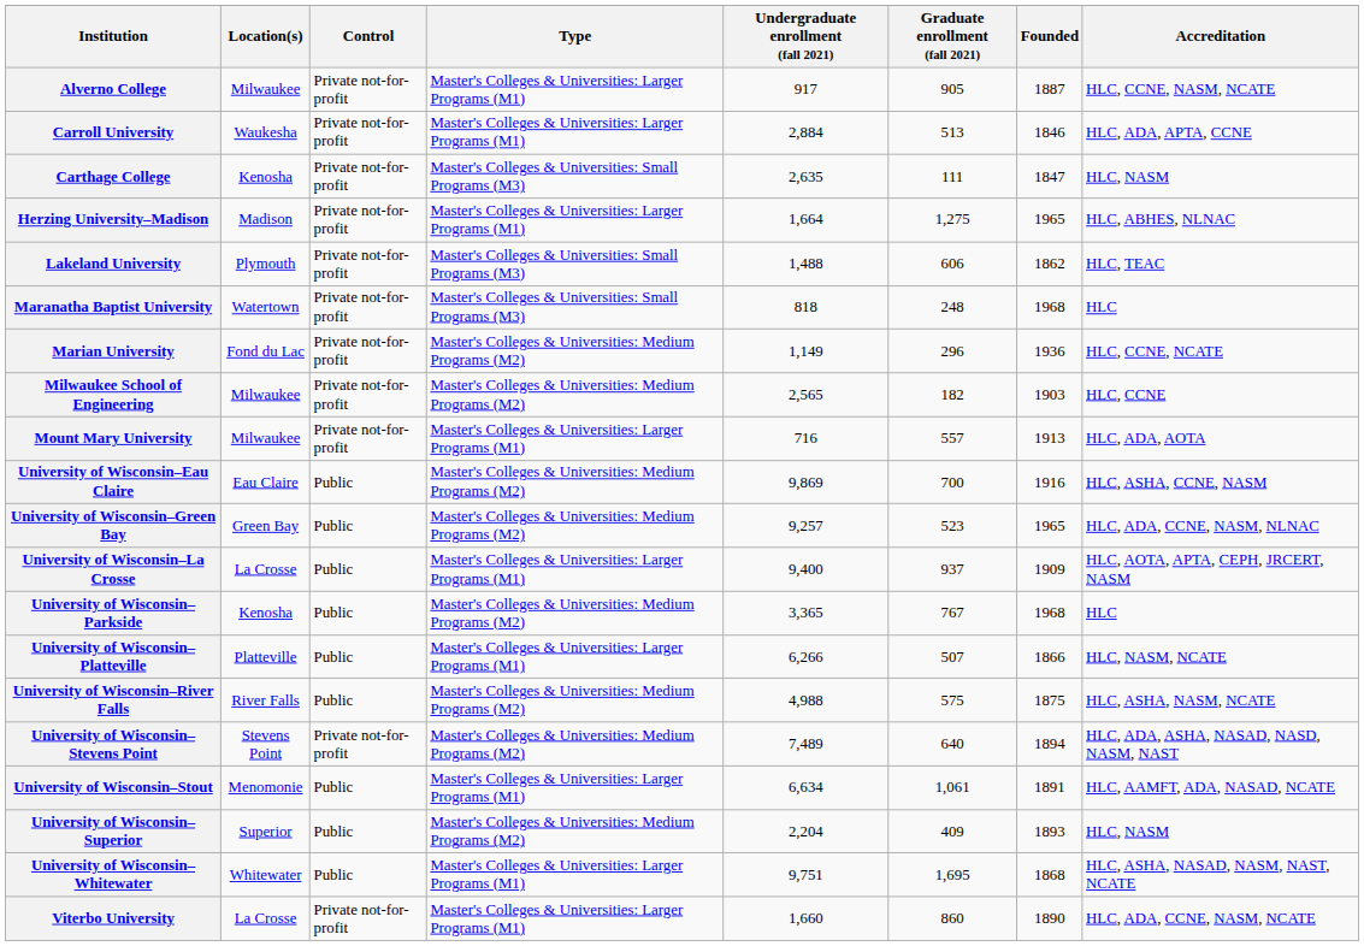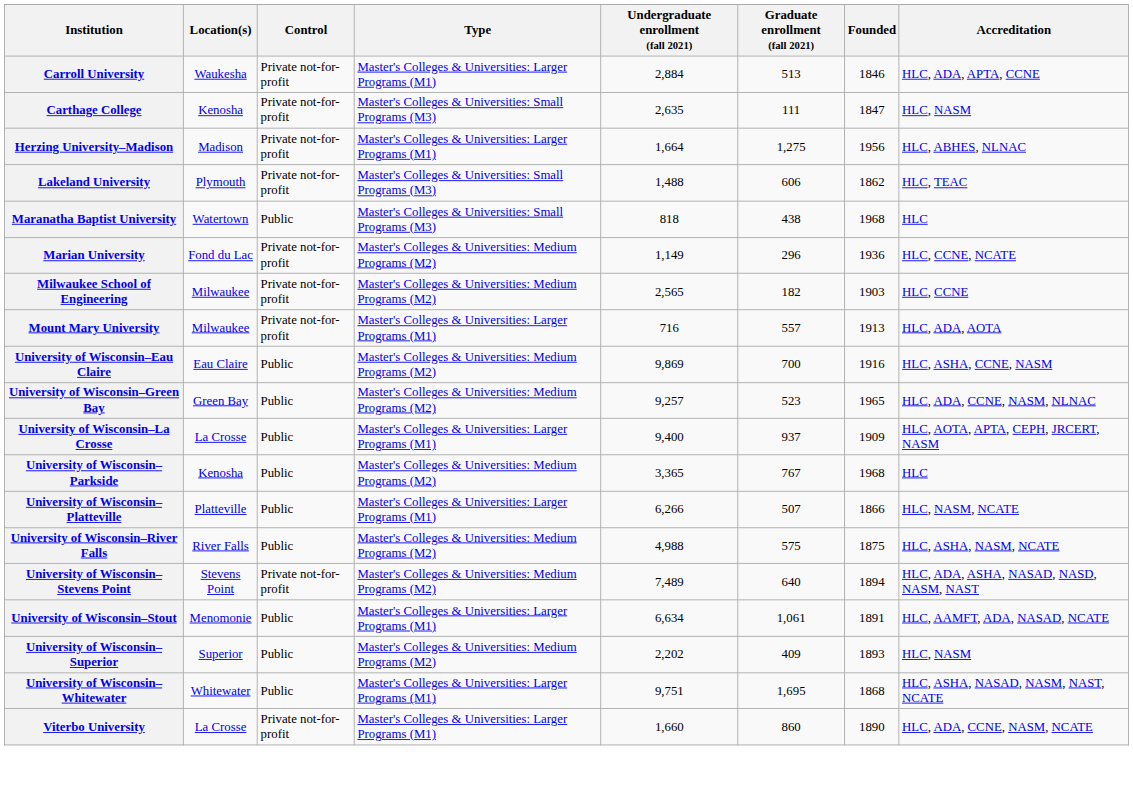 <table class="wikitable sortable plainrowheaders" style="text-align:left; width:100%; font-size:90%">
 <tr>
 </tr>
 <tr>
 <th scope="col">Institution</th>
 <th scope="col">Location(s)</th>
 <th scope="col">Control</th>
 <th scope="col">Type</th>
 <th scope="col">Undergraduate enrollment<br><small>(fall 2021)</small></th>
 <th scope="col">Graduate enrollment<br><small>(fall 2021)</small></th>
 <th scope="col">Founded</th>
 <th scope="col">Accreditation</th>
-</tr>
-<tr>
-<th scope="row"><a href='#'>Alverno College</a></th>
-<td align="center"><a href='#'>Milwaukee</a></td>
-<td>Private not-for-profit</td>
-<td><a href='#'>Master's Colleges & Universities: Larger Programs (M1)</a></td>
-<td align="center">917</td>
-<td align="center">905</td>
-<td align="center">1887</td>
-<td><a href='#'>HLC</a>, <a href='#'>CCNE</a>, <a href='#'>NASM</a>, <a href='#'>NCATE</a></td>
 </tr>
 <tr>
 <th scope="row"><a href='#'>Carroll University</a></th>
 <td align="center"><a href='#'>Waukesha</a></td>
 <td>Private not-for-profit</td>
 <td><a href='#'>Master's Colleges & Universities: Larger Programs (M1)</a></td>
 <td align="center">2,884</td>
 <td align="center">513</td>
 <td align="center">1846</td>
 <td><a href='#'>HLC</a>, <a href='#'>ADA</a>, <a href='#'>APTA</a>, <a href='#'>CCNE</a></td>
 </tr>
 <tr>
 <th scope="row"><a href='#'>Carthage College</a></th>
 <td align="center"><a href='#'>Kenosha</a></td>
 <td>Private not-for-profit</td>
 <td><a href='#'>Master's Colleges & Universities: Small Programs (M3)</a></td>
 <td align="center">2,635</td>
 <td align="center">111</td>
 <td align="center">1847</td>
 <td><a href='#'>HLC</a>, <a href='#'>NASM</a></td>
 </tr>
 <tr>
 <th scope="row"><a href='#'>Herzing University–Madison</a></th>
 <td align="center"><a href='#'>Madison</a></td>
 <td>Private not-for-profit</td>
 <td><a href='#'>Master's Colleges & Universities: Larger Programs (M1)</a></td>
 <td align="center">1,664</td>
 <td align="center">1,275</td>
-<td align="center">1965</td>
+<td align="center">1956</td>
 <td><a href='#'>HLC</a>, <a href='#'>ABHES</a>, <a href='#'>NLNAC</a></td>
 </tr>
 <tr>
 <th scope="row"><a href='#'>Lakeland University</a></th>
 <td align="center"><a href='#'>Plymouth</a></td>
 <td>Private not-for-profit</td>
 <td><a href='#'>Master's Colleges & Universities: Small Programs (M3)</a></td>
 <td align="center">1,488</td>
 <td align="center">606</td>
 <td align="center">1862</td>
 <td><a href='#'>HLC</a>, <a href='#'>TEAC</a></td>
 </tr>
 <tr>
 <th scope="row"><a href='#'>Maranatha Baptist University</a></th>
 <td align="center"><a href='#'>Watertown</a></td>
-<td>Private not-for-profit</td>
+<td>Public</td>
 <td><a href='#'>Master's Colleges & Universities: Small Programs (M3)</a></td>
 <td align="center">818</td>
-<td align="center">248</td>
+<td align="center">438</td>
 <td align="center">1968</td>
 <td><a href='#'>HLC</a></td>
 </tr>
 <tr>
 <th scope="row"><a href='#'>Marian University</a></th>
 <td align="center"><a href='#'>Fond du Lac</a></td>
 <td>Private not-for-profit</td>
 <td><a href='#'>Master's Colleges & Universities: Medium Programs (M2)</a></td>
 <td align="center">1,149</td>
 <td align="center">296</td>
 <td align="center">1936</td>
 <td><a href='#'>HLC</a>, <a href='#'>CCNE</a>, <a href='#'>NCATE</a></td>
 </tr>
 <tr>
 <th scope="row"><a href='#'>Milwaukee School of Engineering</a></th>
 <td align="center"><a href='#'>Milwaukee</a></td>
 <td>Private not-for-profit</td>
 <td><a href='#'>Master's Colleges & Universities: Medium Programs (M2)</a></td>
 <td align="center">2,565</td>
 <td align="center">182</td>
 <td align="center">1903</td>
 <td><a href='#'>HLC</a>, <a href='#'>CCNE</a></td>
 </tr>
 <tr>
 <th scope="row"><a href='#'>Mount Mary University</a></th>
 <td align="center"><a href='#'>Milwaukee</a></td>
 <td>Private not-for-profit</td>
 <td><a href='#'>Master's Colleges & Universities: Larger Programs (M1)</a></td>
 <td align="center">716</td>
 <td align="center">557</td>
 <td align="center">1913</td>
 <td><a href='#'>HLC</a>, <a href='#'>ADA</a>, <a href='#'>AOTA</a></td>
 </tr>
 <tr>
 <th scope="row"><a href='#'>University of Wisconsin–Eau Claire</a></th>
 <td align="center"><a href='#'>Eau Claire</a></td>
 <td>Public</td>
 <td><a href='#'>Master's Colleges & Universities: Medium Programs (M2)</a></td>
 <td align="center">9,869</td>
 <td align="center">700</td>
 <td align="center">1916</td>
 <td><a href='#'>HLC</a>, <a href='#'>ASHA</a>, <a href='#'>CCNE</a>, <a href='#'>NASM</a></td>
 </tr>
 <tr>
 <th scope="row"><a href='#'>University of Wisconsin–Green Bay</a></th>
 <td align="center"><a href='#'>Green Bay</a></td>
 <td>Public</td>
 <td><a href='#'>Master's Colleges & Universities: Medium Programs (M2)</a></td>
 <td align="center">9,257</td>
 <td align="center">523</td>
 <td align="center">1965</td>
 <td><a href='#'>HLC</a>, <a href='#'>ADA</a>, <a href='#'>CCNE</a>, <a href='#'>NASM</a>, <a href='#'>NLNAC</a></td>
 </tr>
 <tr>
 <th scope="row"><a href='#'>University of Wisconsin–La Crosse</a></th>
 <td align="center"><a href='#'>La Crosse</a></td>
 <td>Public</td>
 <td><a href='#'>Master's Colleges & Universities: Larger Programs (M1)</a></td>
 <td align="center">9,400</td>
 <td align="center">937</td>
 <td align="center">1909</td>
 <td><a href='#'>HLC</a>, <a href='#'>AOTA</a>, <a href='#'>APTA</a>, <a href='#'>CEPH</a>, <a href='#'>JRCERT</a>, <a href='#'>NASM</a></td>
 </tr>
 <tr>
 <th scope="row"><a href='#'>University of Wisconsin–Parkside</a></th>
 <td align="center"><a href='#'>Kenosha</a></td>
 <td>Public</td>
 <td><a href='#'>Master's Colleges & Universities: Medium Programs (M2)</a></td>
 <td align="center">3,365</td>
 <td align="center">767</td>
 <td align="center">1968</td>
 <td><a href='#'>HLC</a></td>
 </tr>
 <tr>
 <th scope="row"><a href='#'>University of Wisconsin–Platteville</a></th>
 <td align="center"><a href='#'>Platteville</a></td>
 <td>Public</td>
 <td><a href='#'>Master's Colleges & Universities: Larger Programs (M1)</a></td>
 <td align="center">6,266</td>
 <td align="center">507</td>
 <td align="center">1866</td>
 <td><a href='#'>HLC</a>, <a href='#'>NASM</a>, <a href='#'>NCATE</a></td>
 </tr>
 <tr>
 <th scope="row"><a href='#'>University of Wisconsin–River Falls</a></th>
 <td align="center"><a href='#'>River Falls</a></td>
 <td>Public</td>
 <td><a href='#'>Master's Colleges & Universities: Medium Programs (M2)</a></td>
 <td align="center">4,988</td>
 <td align="center">575</td>
 <td align="center">1875</td>
 <td><a href='#'>HLC</a>, <a href='#'>ASHA</a>, <a href='#'>NASM</a>, <a href='#'>NCATE</a></td>
 </tr>
 <tr>
 <th scope="row"><a href='#'>University of Wisconsin–Stevens Point</a></th>
 <td align="center"><a href='#'>Stevens Point</a></td>
 <td>Private not-for-profit</td>
 <td><a href='#'>Master's Colleges & Universities: Medium Programs (M2)</a></td>
 <td align="center">7,489</td>
 <td align="center">640</td>
 <td align="center">1894</td>
 <td><a href='#'>HLC</a>, <a href='#'>ADA</a>, <a href='#'>ASHA</a>, <a href='#'>NASAD</a>, <a href='#'>NASD</a>, <a href='#'>NASM</a>, <a href='#'>NAST</a></td>
 </tr>
 <tr>
 <th scope="row"><a href='#'>University of Wisconsin–Stout</a></th>
 <td align="center"><a href='#'>Menomonie</a></td>
 <td>Public</td>
 <td><a href='#'>Master's Colleges & Universities: Larger Programs (M1)</a></td>
 <td align="center">6,634</td>
 <td align="center">1,061</td>
 <td align="center">1891</td>
 <td><a href='#'>HLC</a>, <a href='#'>AAMFT</a>, <a href='#'>ADA</a>, <a href='#'>NASAD</a>, <a href='#'>NCATE</a></td>
 </tr>
 <tr>
 <th scope="row"><a href='#'>University of Wisconsin–Superior</a></th>
 <td align="center"><a href='#'>Superior</a></td>
 <td>Public</td>
 <td><a href='#'>Master's Colleges & Universities: Medium Programs (M2)</a></td>
-<td align="center">2,204</td>
+<td align="center">2,202</td>
 <td align="center">409</td>
 <td align="center">1893</td>
 <td><a href='#'>HLC</a>, <a href='#'>NASM</a></td>
 </tr>
 <tr>
 <th scope="row"><a href='#'>University of Wisconsin–Whitewater</a></th>
 <td align="center"><a href='#'>Whitewater</a></td>
 <td>Public</td>
 <td><a href='#'>Master's Colleges & Universities: Larger Programs (M1)</a></td>
 <td align="center">9,751</td>
 <td align="center">1,695</td>
 <td align="center">1868</td>
 <td><a href='#'>HLC</a>, <a href='#'>ASHA</a>, <a href='#'>NASAD</a>, <a href='#'>NASM</a>, <a href='#'>NAST</a>, <a href='#'>NCATE</a></td>
 </tr>
 <tr>
 <th scope="row"><a href='#'>Viterbo University</a></th>
 <td align="center"><a href='#'>La Crosse</a></td>
 <td>Private not-for-profit</td>
 <td><a href='#'>Master's Colleges & Universities: Larger Programs (M1)</a></td>
 <td align="center">1,660</td>
 <td align="center">860</td>
 <td align="center">1890</td>
 <td><a href='#'>HLC</a>, <a href='#'>ADA</a>, <a href='#'>CCNE</a>, <a href='#'>NASM</a>, <a href='#'>NCATE</a></td>
 </tr>
 </table>
